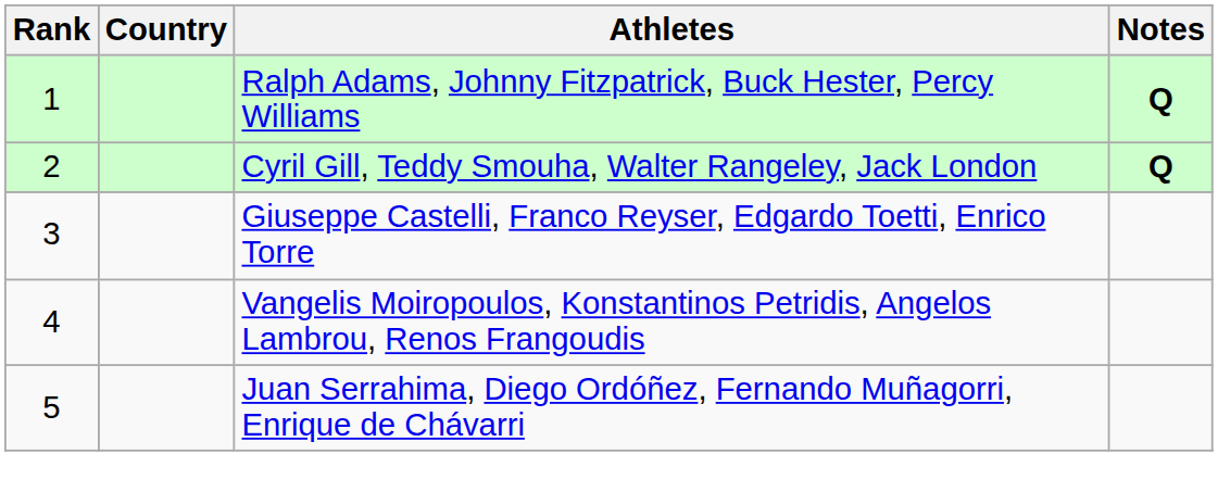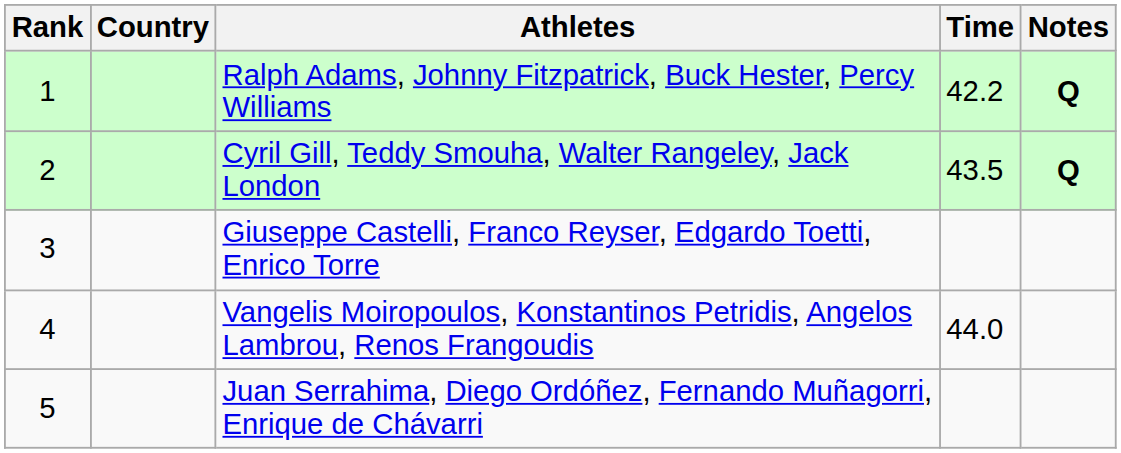 <table class="wikitable sortable" style="text-align:center">
 <tr>
 <th>Rank</th>
 <th>Country</th>
 <th>Athletes</th>
+<th>Time</th>
 <th>Notes</th>
 </tr>
 <tr bgcolor=ccffcc>
 <td>1</td>
 <td align=left></td>
 <td align=left><a href='#'>Ralph Adams</a>, <a href='#'>Johnny Fitzpatrick</a>, <a href='#'>Buck Hester</a>, <a href='#'>Percy Williams</a></td>
+<td align=left>42.2</td>
 <td><strong>Q</strong></td>
 </tr>
 <tr bgcolor=ccffcc>
 <td>2</td>
 <td align=left></td>
 <td align=left><a href='#'>Cyril Gill</a>, <a href='#'>Teddy Smouha</a>, <a href='#'>Walter Rangeley</a>, <a href='#'>Jack London</a></td>
+<td align=left>43.5</td>
 <td><strong>Q</strong></td>
 </tr>
 <tr>
 <td>3</td>
 <td align=left></td>
 <td align=left><a href='#'>Giuseppe Castelli</a>, <a href='#'>Franco Reyser</a>, <a href='#'>Edgardo Toetti</a>, <a href='#'>Enrico Torre</a></td>
+<td align=left></td>
 <td></td>
 </tr>
 <tr>
 <td>4</td>
 <td align=left></td>
 <td align=left><a href='#'>Vangelis Moiropoulos</a>, <a href='#'>Konstantinos Petridis</a>, <a href='#'>Angelos Lambrou</a>, <a href='#'>Renos Frangoudis</a></td>
+<td align=left>44.0</td>
 <td></td>
 </tr>
 <tr>
 <td>5</td>
 <td align=left></td>
 <td align=left><a href='#'>Juan Serrahima</a>, <a href='#'>Diego Ordóñez</a>, <a href='#'>Fernando Muñagorri</a>, <a href='#'>Enrique de Chávarri</a></td>
+<td align=left></td>
 <td></td>
 </tr>
 </table>
